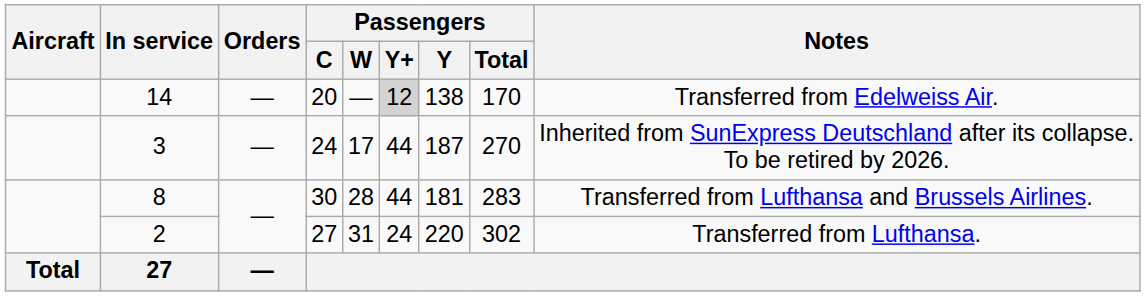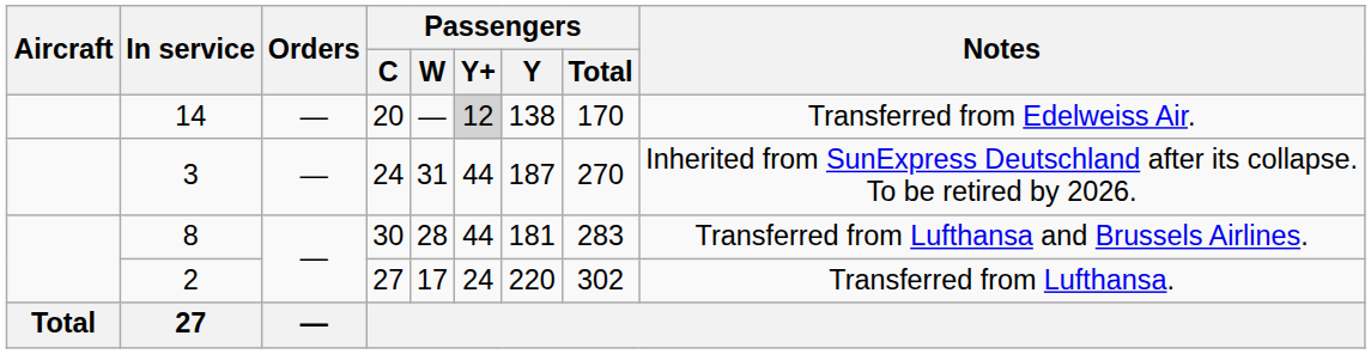 <table class="wikitable" style="margin:1em auto; border-collapse:collapse;text-align:center">
 <tr>
 <th rowspan="2">Aircraft</th>
 <th rowspan="2">In service</th>
 <th rowspan="2">Orders</th>
 <th colspan="5">Passengers</th>
 <th rowspan="2">Notes</th>
 </tr>
 <tr>
 <th><abbr>C</abbr></th>
 <th><abbr>W</abbr></th>
 <th><abbr>Y+</abbr></th>
 <th><abbr>Y</abbr></th>
 <th>Total</th>
 </tr>
 <tr>
 <td></td>
 <td>14</td>
 <td>—</td>
 <td>20</td>
 <td>—</td>
 <td style="background: lightgrey;">12</td>
 <td>138</td>
 <td>170</td>
 <td>Transferred from <a href='#'>Edelweiss Air</a>.</td>
 </tr>
 <tr>
 <td></td>
 <td>3</td>
 <td>—</td>
 <td>24</td>
-<td>17</td>
+<td>31</td>
 <td>44</td>
 <td>187</td>
 <td>270</td>
 <td>Inherited from <a href='#'>SunExpress Deutschland</a> after its collapse.<br>To be retired by 2026.</td>
 </tr>
 <tr>
 <td rowspan="2"></td>
 <td>8</td>
 <td rowspan="2">—</td>
 <td>30</td>
 <td>28</td>
 <td>44</td>
 <td>181</td>
 <td>283</td>
 <td>Transferred from <a href='#'>Lufthansa</a> and <a href='#'>Brussels Airlines</a>.</td>
 </tr>
 <tr>
 <td>2</td>
 <td>27</td>
-<td>31</td>
+<td>17</td>
 <td>24</td>
 <td>220</td>
 <td>302</td>
 <td>Transferred from <a href='#'>Lufthansa</a>.</td>
 </tr>
 <tr>
 <th>Total</th>
 <th>27</th>
 <th>—</th>
 <th colspan="6"></th>
 </tr>
 </table>
